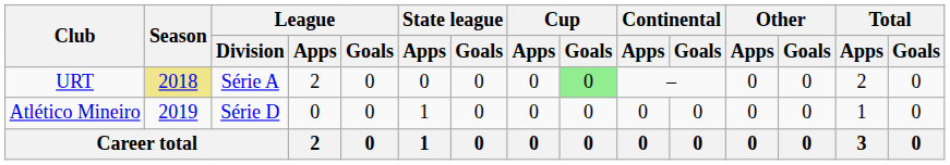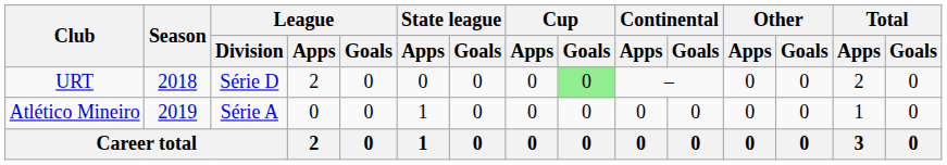 <table class="wikitable" style="text-align: center">
 <tr>
 <th rowspan="2">Club</th>
 <th rowspan="2">Season</th>
 <th colspan="3">League</th>
 <th colspan="2">State league</th>
 <th colspan="2">Cup</th>
 <th colspan="2">Continental</th>
 <th colspan="2">Other</th>
 <th colspan="2">Total</th>
 </tr>
 <tr>
 <th>Division</th>
 <th>Apps</th>
 <th>Goals</th>
 <th>Apps</th>
 <th>Goals</th>
 <th>Apps</th>
 <th>Goals</th>
 <th>Apps</th>
 <th>Goals</th>
 <th>Apps</th>
 <th>Goals</th>
 <th>Apps</th>
 <th>Goals</th>
 </tr>
 <tr>
 <td><a href='#'>URT</a></td>
-<td style="background: khaki;"><a href='#'>2018</a></td>
-<td><a href='#'>Série A</a></td>
+<td><a href='#'>2018</a></td>
+<td><a href='#'>Série D</a></td>
 <td>2</td>
 <td>0</td>
 <td>0</td>
 <td>0</td>
 <td>0</td>
 <td style="background: lightgreen;">0</td>
 <td colspan="2">–</td>
 <td>0</td>
 <td>0</td>
 <td>2</td>
 <td>0</td>
 </tr>
 <tr>
 <td><a href='#'>Atlético Mineiro</a></td>
 <td><a href='#'>2019</a></td>
-<td><a href='#'>Série D</a></td>
+<td><a href='#'>Série A</a></td>
 <td>0</td>
 <td>0</td>
 <td>1</td>
 <td>0</td>
 <td>0</td>
 <td>0</td>
 <td>0</td>
 <td>0</td>
 <td>0</td>
 <td>0</td>
 <td>1</td>
 <td>0</td>
 </tr>
 <tr>
 <th colspan="3"><strong>Career total</strong></th>
 <th>2</th>
 <th>0</th>
 <th>1</th>
 <th>0</th>
 <th>0</th>
 <th>0</th>
 <th>0</th>
 <th>0</th>
 <th>0</th>
 <th>0</th>
 <th>3</th>
 <th>0</th>
 </tr>
 </table>
